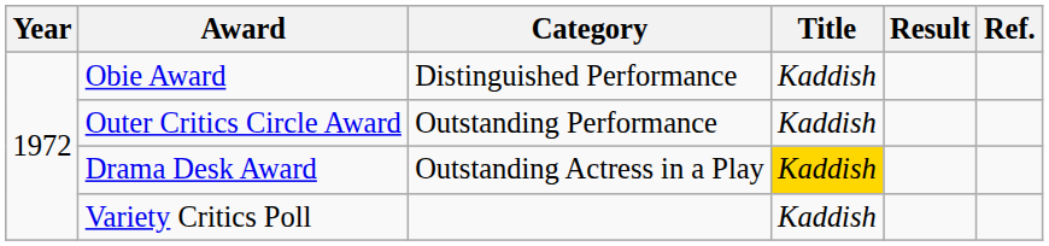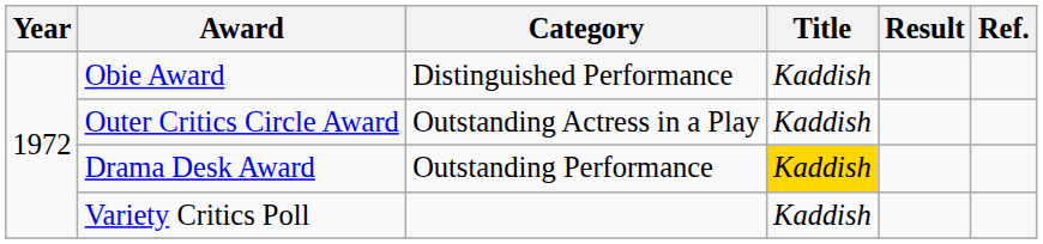 <table class="wikitable">
 <tr>
 <th>Year</th>
 <th>Award</th>
 <th>Category</th>
 <th>Title</th>
 <th>Result</th>
 <th>Ref.</th>
 </tr>
 <tr>
 <td rowspan="4">1972</td>
 <td><a href='#'>Obie Award</a></td>
 <td>Distinguished Performance</td>
 <td><em>Kaddish</em></td>
 <td></td>
 <td></td>
 </tr>
 <tr>
 <td><a href='#'>Outer Critics Circle Award</a></td>
-<td>Outstanding Performance</td>
+<td>Outstanding Actress in a Play</td>
 <td><em>Kaddish</em></td>
 <td></td>
 <td></td>
 </tr>
 <tr>
 <td><a href='#'>Drama Desk Award</a></td>
-<td>Outstanding Actress in a Play</td>
+<td>Outstanding Performance</td>
 <td style="background: gold;"><em>Kaddish</em></td>
 <td></td>
 <td></td>
 </tr>
 <tr>
 <td><a href='#'>Variety</a> Critics Poll</td>
 <td></td>
 <td><em>Kaddish</em></td>
 <td></td>
 <td></td>
 </tr>
 </table>
